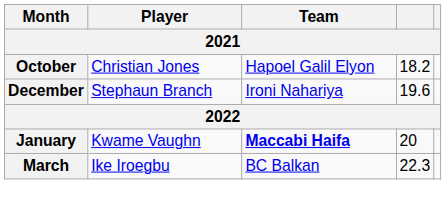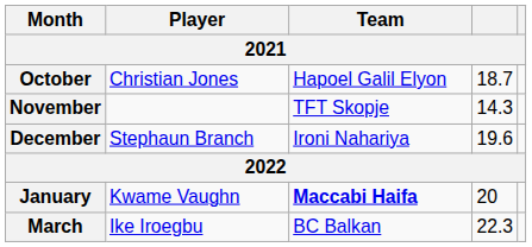 <table class="wikitable">
 <tr>
 <th>Month</th>
 <th style="width:150px;">Player</th>
 <th style="width:150px;">Team</th>
 <th><a href='#'></a></th>
 <th></th>
 </tr>
 <tr>
 <th colspan="5">2021</th>
 </tr>
 <tr>
 <th>October</th>
 <td> <a href='#'>Christian Jones</a></td>
 <td><a href='#'>Hapoel Galil Elyon</a></td>
-<td>18.2</td>
+<td>18.7</td>
+<td></td>
+</tr>
+<tr>
+<th>November</th>
+<td></td>
+<td><a href='#'>TFT Skopje</a></td>
+<td>14.3</td>
 <td></td>
 </tr>
 <tr>
 <th>December</th>
 <td> <a href='#'>Stephaun Branch</a></td>
 <td><a href='#'>Ironi Nahariya</a></td>
 <td>19.6</td>
 <td></td>
 </tr>
 <tr>
 <th colspan="5">2022</th>
 </tr>
 <tr>
 <th>January</th>
 <td> <a href='#'>Kwame Vaughn</a></td>
 <td><strong><a href='#'>Maccabi Haifa</a></strong></td>
 <td>20</td>
 <td></td>
 </tr>
 <tr>
 <th>March</th>
 <td> <a href='#'>Ike Iroegbu</a></td>
 <td><a href='#'>BC Balkan</a></td>
 <td>22.3</td>
 <td></td>
 </tr>
 </table>
